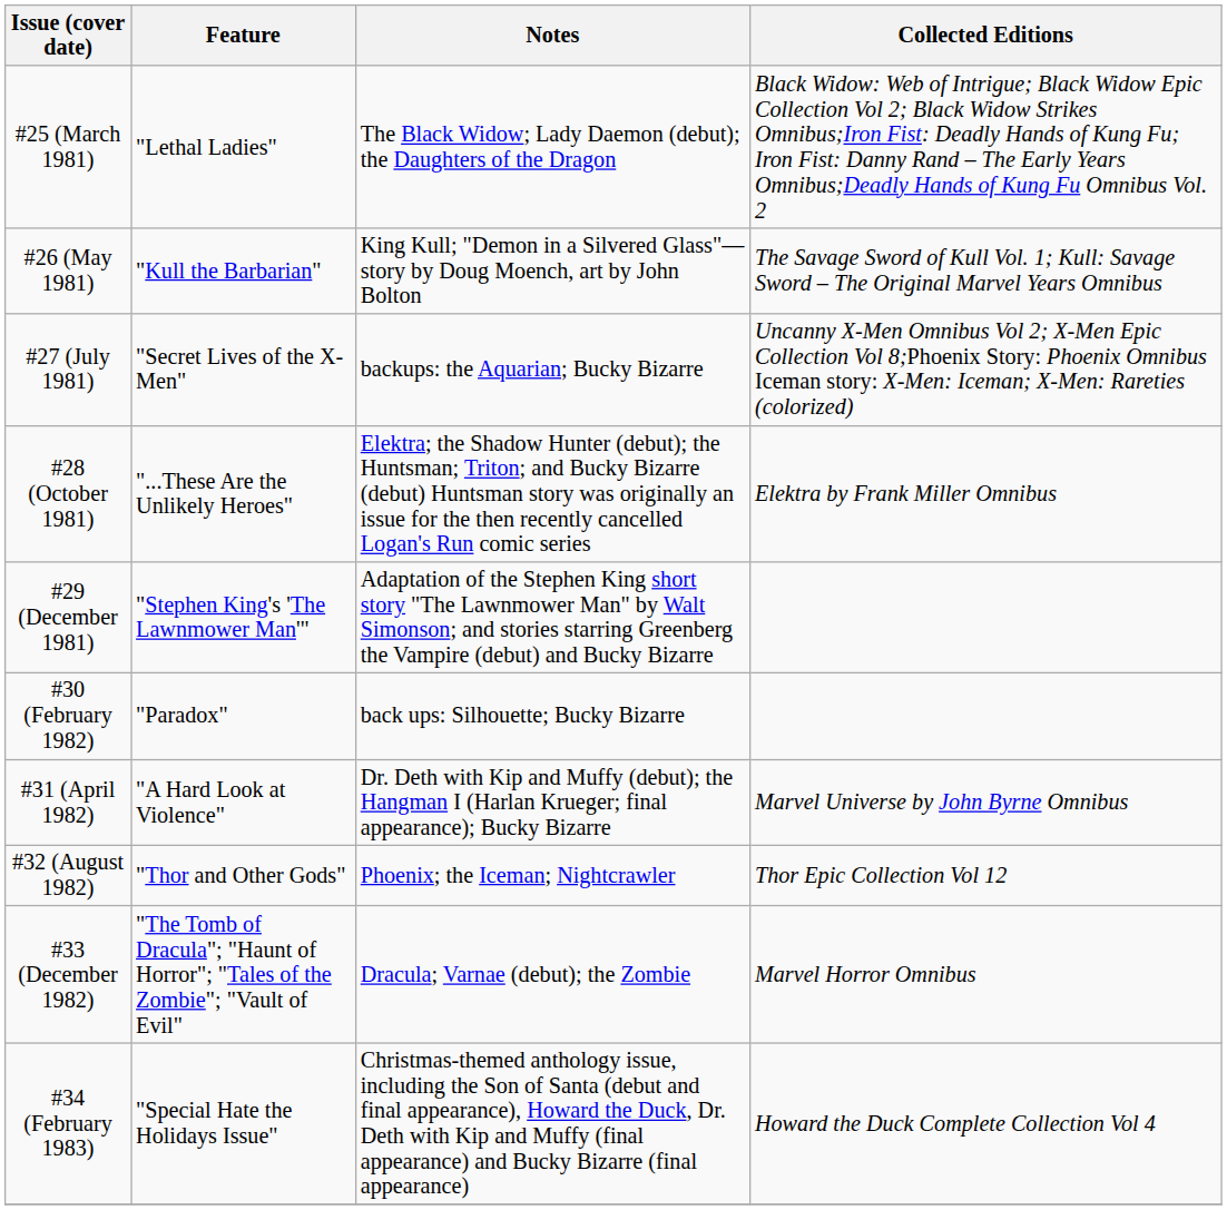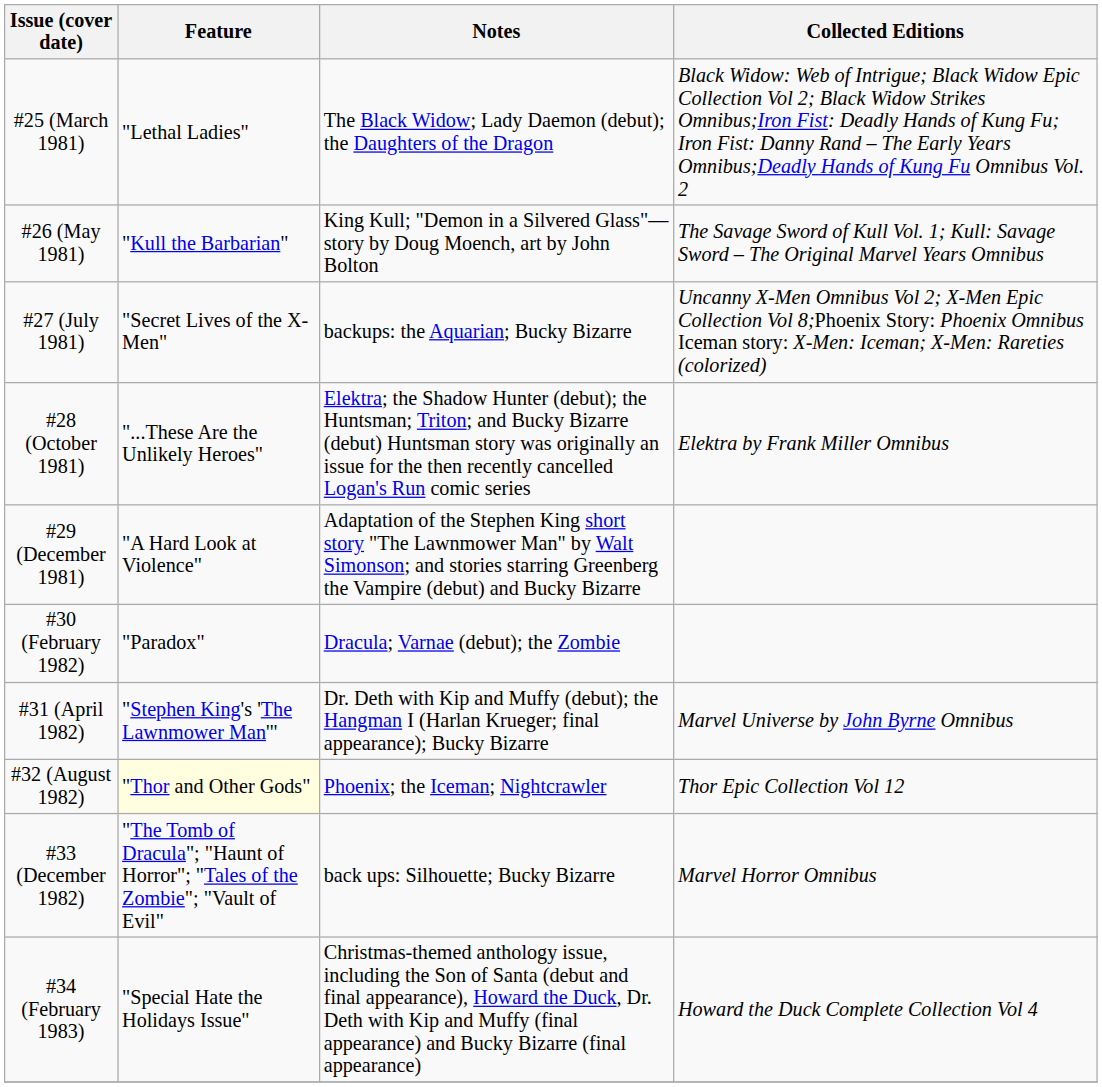 <table class="sortable wikitable">
 <tr>
 <th>Issue (cover date)</th>
 <th>Feature</th>
 <th>Notes</th>
 <th>Collected Editions</th>
 </tr>
 <tr>
 <td align="center">#25 (March 1981)</td>
 <td>"Lethal Ladies"</td>
 <td>The <a href='#'>Black Widow</a>; Lady Daemon (debut); the <a href='#'>Daughters of the Dragon</a></td>
 <td><em>Black Widow: Web of Intrigue; Black Widow Epic Collection Vol 2; Black Widow Strikes Omnibus;<a href='#'>Iron Fist</a>: Deadly Hands of Kung Fu; Iron Fist: Danny Rand – The Early Years Omnibus;<a href='#'>Deadly Hands of Kung Fu</a> Omnibus Vol. 2</em></td>
 </tr>
 <tr>
 <td align="center">#26 (May 1981)</td>
 <td>"<a href='#'>Kull the Barbarian</a>"</td>
 <td>King Kull; "Demon in a Silvered Glass"—story by Doug Moench, art by John Bolton</td>
 <td><em>The Savage Sword of Kull Vol. 1; Kull: Savage Sword – The Original Marvel Years Omnibus</em></td>
 </tr>
 <tr>
 <td align="center">#27 (July 1981)</td>
 <td>"Secret Lives of the X-Men"</td>
 <td>backups: the <a href='#'>Aquarian</a>; Bucky Bizarre</td>
 <td><em>Uncanny X-Men Omnibus Vol 2; X-Men Epic Collection Vol 8;</em>Phoenix Story: <em>Phoenix Omnibus</em><br>Iceman story: <em>X-Men: Iceman; X-Men: Rareties (colorized)</em></td>
 </tr>
 <tr>
 <td align="center">#28 (October 1981)</td>
 <td>"...These Are the Unlikely Heroes"</td>
 <td><a href='#'>Elektra</a>; the Shadow Hunter (debut); the Huntsman; <a href='#'>Triton</a>; and Bucky Bizarre (debut) Huntsman story was originally an issue for the then recently cancelled <a href='#'>Logan's Run</a> comic series</td>
 <td><em>Elektra by Frank Miller Omnibus</em></td>
 </tr>
 <tr>
 <td align="center">#29 (December 1981)</td>
-<td>"<a href='#'>Stephen King</a>'s '<a href='#'>The Lawnmower Man</a>'"</td>
+<td>"A Hard Look at Violence"</td>
 <td>Adaptation of the Stephen King <a href='#'>short story</a> "The Lawnmower Man" by <a href='#'>Walt Simonson</a>; and stories starring Greenberg the Vampire (debut) and Bucky Bizarre</td>
 <td></td>
 </tr>
 <tr>
 <td align="center">#30 (February 1982)</td>
 <td>"Paradox"</td>
-<td>back ups: Silhouette; Bucky Bizarre</td>
+<td><a href='#'>Dracula</a>; <a href='#'>Varnae</a> (debut); the <a href='#'>Zombie</a></td>
 <td></td>
 </tr>
 <tr>
 <td align="center">#31 (April 1982)</td>
-<td>"A Hard Look at Violence"</td>
+<td>"<a href='#'>Stephen King</a>'s '<a href='#'>The Lawnmower Man</a>'"</td>
 <td>Dr. Deth with Kip and Muffy (debut); the <a href='#'>Hangman</a> I (Harlan Krueger; final appearance); Bucky Bizarre</td>
 <td><em>Marvel Universe by <a href='#'>John Byrne</a> Omnibus</em></td>
 </tr>
 <tr>
 <td align="center">#32 (August 1982)</td>
-<td>"<a href='#'>Thor</a> and Other Gods"</td>
+<td style="background: lightyellow;">"<a href='#'>Thor</a> and Other Gods"</td>
 <td><a href='#'>Phoenix</a>; the <a href='#'>Iceman</a>; <a href='#'>Nightcrawler</a></td>
 <td><em>Thor Epic Collection Vol 12</em></td>
 </tr>
 <tr>
 <td align="center">#33 (December 1982)</td>
 <td>"<a href='#'>The Tomb of Dracula</a>"; "Haunt of Horror"; "<a href='#'>Tales of the Zombie</a>"; "Vault of Evil"</td>
-<td><a href='#'>Dracula</a>; <a href='#'>Varnae</a> (debut); the <a href='#'>Zombie</a></td>
+<td>back ups: Silhouette; Bucky Bizarre</td>
 <td><em>Marvel Horror Omnibus</em></td>
 </tr>
 <tr>
 <td align="center">#34 (February 1983)</td>
 <td>"Special Hate the Holidays Issue"</td>
 <td>Christmas-themed anthology issue, including the Son of Santa (debut and final appearance), <a href='#'>Howard the Duck</a>, Dr. Deth with Kip and Muffy (final appearance) and Bucky Bizarre (final appearance)</td>
 <td><em>Howard the Duck Complete Collection Vol 4</em></td>
 </tr>
 <tr>
 </tr>
 </table>
